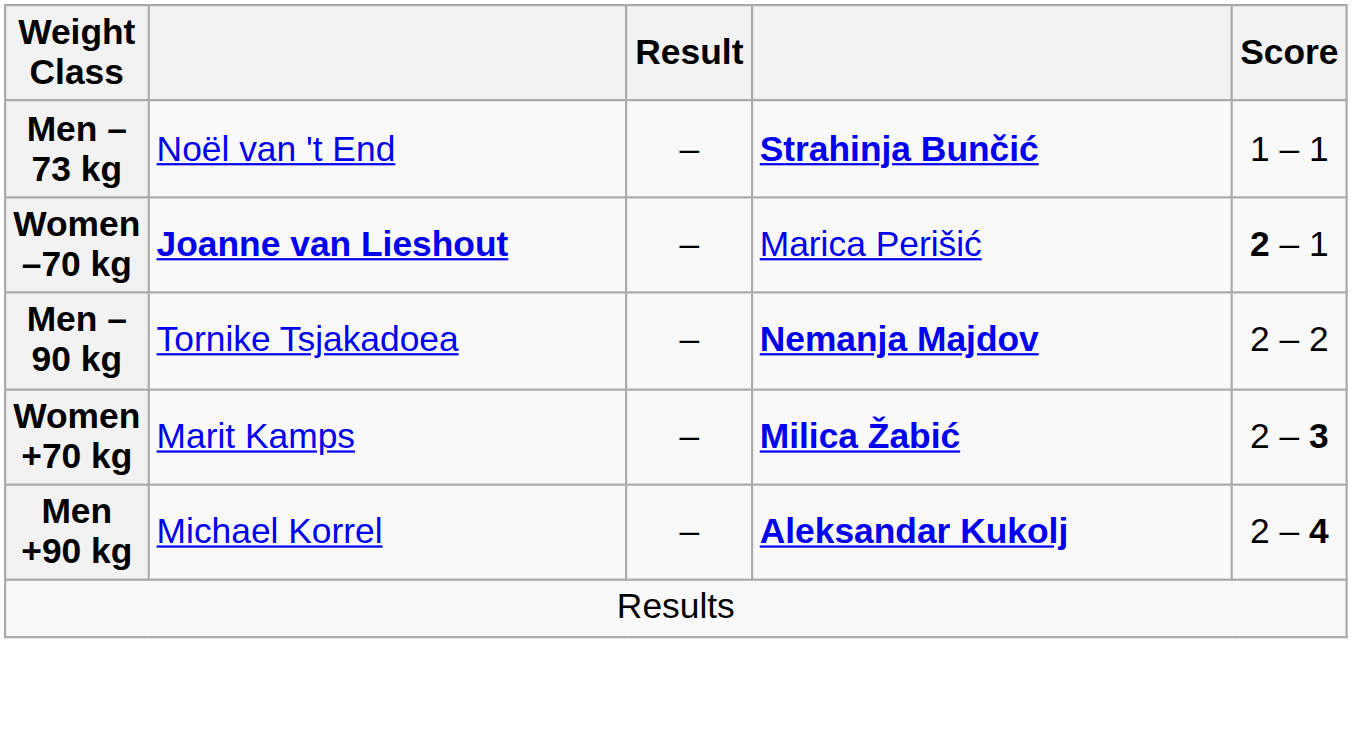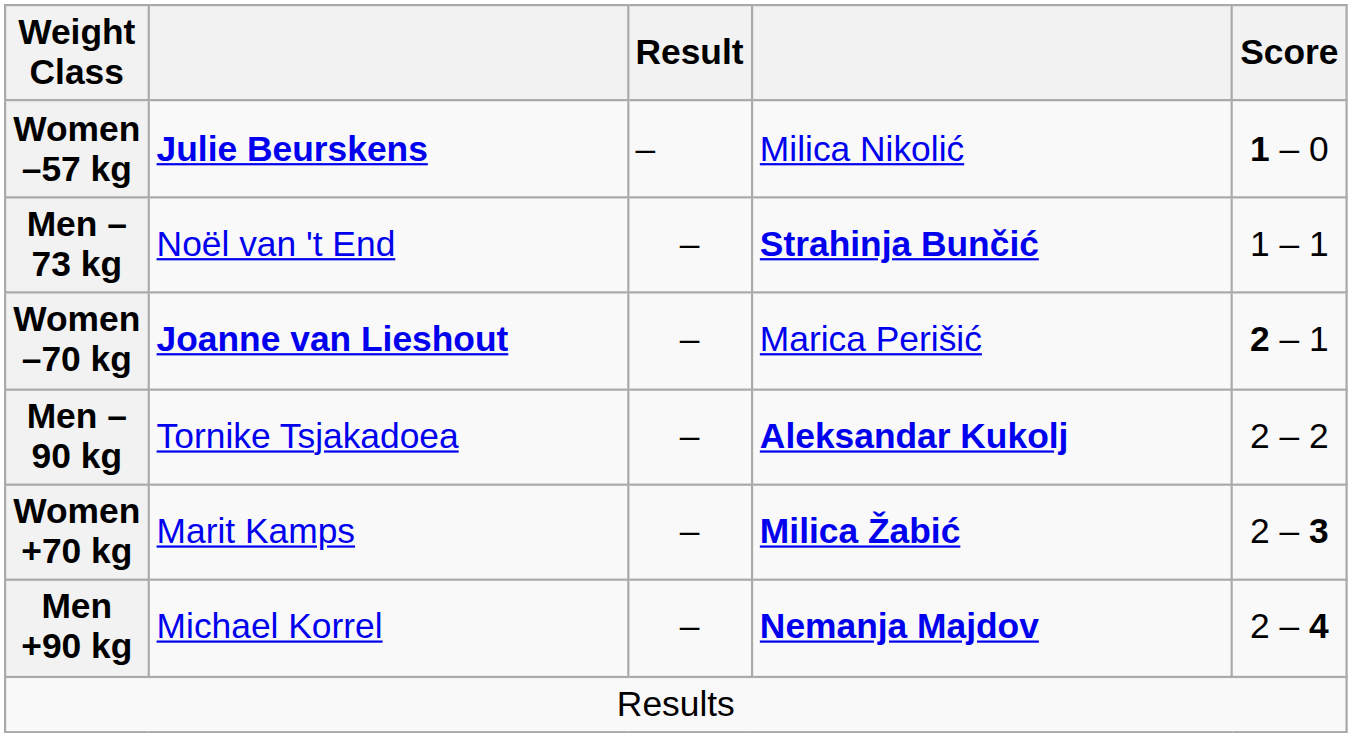 <table class="wikitable">
 <tr>
 <th>Weight Class</th>
 <th style="width: 230px;"></th>
 <th>Result</th>
 <th style="width: 230px;"></th>
 <th>Score</th>
+</tr>
+<tr>
+<th>Women –57 kg</th>
+<td><strong><a href='#'>Julie Beurskens</a></strong></td>
+<td><strong></strong> – </td>
+<td><a href='#'>Milica Nikolić</a></td>
+<td align=center><strong>1</strong> – 0</td>
 </tr>
 <tr>
 <th>Men –73 kg</th>
 <td><a href='#'>Noël van 't End</a></td>
 <td align=center> – <strong></strong></td>
 <td><strong><a href='#'>Strahinja Bunčić</a></strong></td>
 <td align=center>1 – 1</td>
 </tr>
 <tr>
 <th>Women –70 kg</th>
 <td><strong><a href='#'>Joanne van Lieshout</a></strong></td>
 <td align=center><strong></strong> – </td>
 <td><a href='#'>Marica Perišić</a></td>
 <td align=center><strong>2</strong> – 1</td>
 </tr>
 <tr>
 <th>Men –90 kg</th>
 <td><a href='#'>Tornike Tsjakadoea</a></td>
 <td align=center> – <strong></strong></td>
-<td><strong><a href='#'>Nemanja Majdov</a></strong></td>
+<td><strong><a href='#'>Aleksandar Kukolj</a></strong></td>
 <td align=center>2 – 2</td>
 </tr>
 <tr>
 <th>Women +70 kg</th>
 <td><a href='#'>Marit Kamps</a></td>
 <td align=center> – <strong></strong></td>
 <td><strong><a href='#'>Milica Žabić</a></strong></td>
 <td align=center>2 – <strong>3</strong></td>
 </tr>
 <tr>
 <th>Men +90 kg</th>
 <td><a href='#'>Michael Korrel</a></td>
 <td align=center> – <strong></strong></td>
-<td><strong><a href='#'>Aleksandar Kukolj</a></strong></td>
+<td><strong><a href='#'>Nemanja Majdov</a></strong></td>
 <td align=center>2 – <strong>4</strong></td>
 </tr>
 <tr>
 <td align=center colspan=5>Results</td>
 </tr>
 </table>
